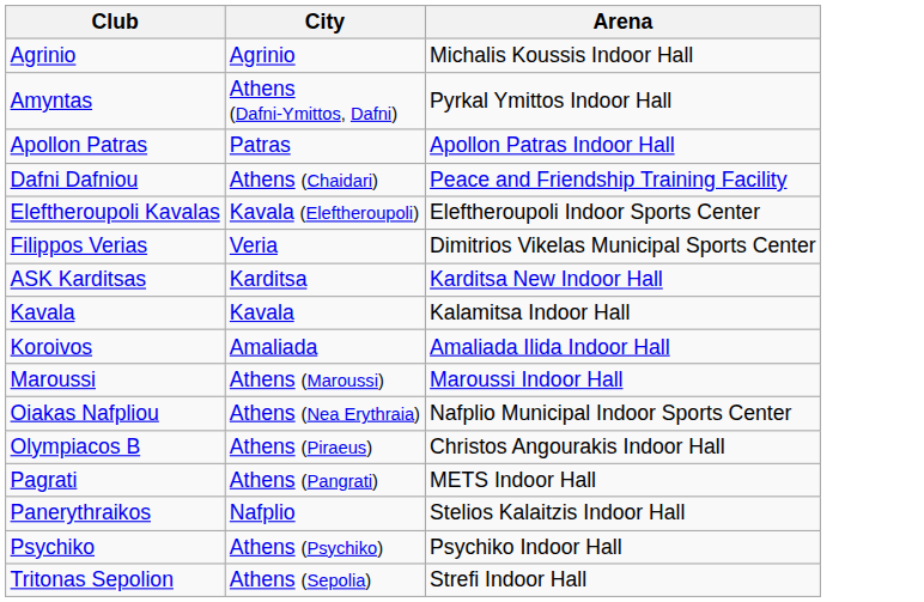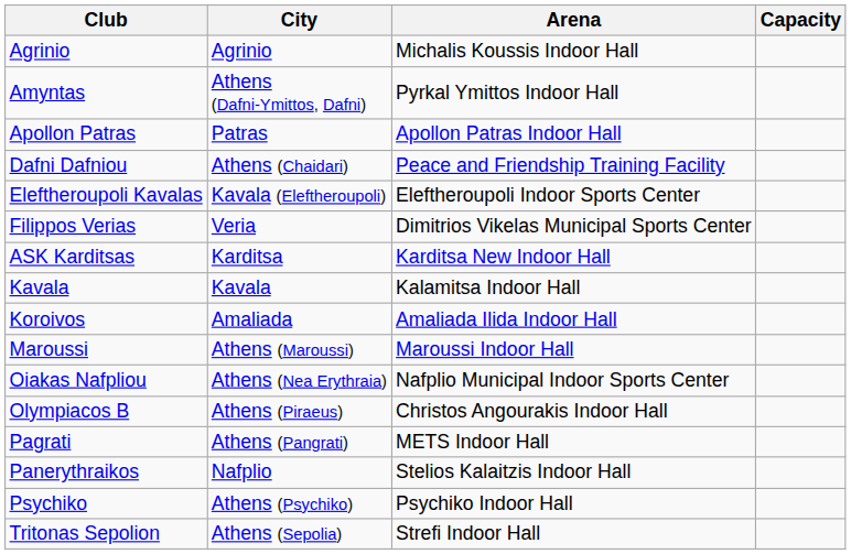 <table class="wikitable sortable">
 <tr>
 <th>Club</th>
 <th>City</th>
 <th>Arena</th>
+<th>Capacity</th>
 </tr>
 <tr>
 <td><a href='#'>Agrinio</a></td>
 <td><a href='#'>Agrinio</a></td>
 <td>Michalis Koussis Indoor Hall</td>
+<td></td>
 </tr>
 <tr>
 <td><a href='#'>Amyntas</a></td>
 <td><a href='#'>Athens</a> <br><small>(<a href='#'>Dafni-Ymittos</a>, <a href='#'>Dafni</a>)</small></td>
 <td>Pyrkal Ymittos Indoor Hall</td>
+<td></td>
 </tr>
 <tr>
 <td><a href='#'>Apollon Patras</a></td>
 <td><a href='#'>Patras</a></td>
 <td><a href='#'>Apollon Patras Indoor Hall</a></td>
+<td></td>
 </tr>
 <tr>
 <td><a href='#'>Dafni Dafniou</a></td>
 <td><a href='#'>Athens</a> <small>(<a href='#'>Chaidari</a>)</small></td>
 <td><a href='#'>Peace and Friendship Training Facility</a></td>
+<td></td>
 </tr>
 <tr>
 <td><a href='#'>Eleftheroupoli Kavalas</a></td>
 <td><a href='#'>Kavala</a> <small>(<a href='#'>Eleftheroupoli</a>)</small></td>
 <td>Eleftheroupoli Indoor Sports Center</td>
+<td></td>
 </tr>
 <tr>
 <td><a href='#'>Filippos Verias</a></td>
 <td><a href='#'>Veria</a></td>
 <td>Dimitrios Vikelas Municipal Sports Center</td>
+<td></td>
 </tr>
 <tr>
 <td><a href='#'>ASK Karditsas</a></td>
 <td><a href='#'>Karditsa</a></td>
 <td><a href='#'>Karditsa New Indoor Hall</a></td>
+<td></td>
 </tr>
 <tr>
 <td><a href='#'>Kavala</a></td>
 <td><a href='#'>Kavala</a></td>
 <td>Kalamitsa Indoor Hall</td>
+<td></td>
 </tr>
 <tr>
 <td><a href='#'>Koroivos</a></td>
 <td><a href='#'>Amaliada</a></td>
 <td><a href='#'>Amaliada Ilida Indoor Hall</a></td>
+<td></td>
 </tr>
 <tr>
 <td><a href='#'>Maroussi</a></td>
 <td><a href='#'>Athens</a> <small>(<a href='#'>Maroussi</a>)</small></td>
 <td><a href='#'>Maroussi Indoor Hall</a></td>
+<td></td>
 </tr>
 <tr>
 <td><a href='#'>Oiakas Nafpliou</a></td>
 <td><a href='#'>Athens</a> <small>(<a href='#'>Nea Erythraia</a>)</small></td>
 <td>Nafplio Municipal Indoor Sports Center</td>
+<td></td>
 </tr>
 <tr>
 <td><a href='#'>Olympiacos B</a></td>
 <td><a href='#'>Athens</a> <small>(<a href='#'>Piraeus</a>)</small></td>
 <td>Christos Angourakis Indoor Hall</td>
+<td></td>
 </tr>
 <tr>
 <td><a href='#'>Pagrati</a></td>
 <td><a href='#'>Athens</a> <small>(<a href='#'>Pangrati</a>)</small></td>
 <td>METS Indoor Hall</td>
+<td></td>
 </tr>
 <tr>
 <td><a href='#'>Panerythraikos</a></td>
 <td><a href='#'>Nafplio</a></td>
 <td>Stelios Kalaitzis Indoor Hall</td>
+<td></td>
 </tr>
 <tr>
 <td><a href='#'>Psychiko</a></td>
 <td><a href='#'>Athens</a> <small>(<a href='#'>Psychiko</a>)</small></td>
 <td>Psychiko Indoor Hall</td>
+<td></td>
 </tr>
 <tr>
 <td><a href='#'>Tritonas Sepolion</a></td>
 <td><a href='#'>Athens</a> <small>(<a href='#'>Sepolia</a>)</small></td>
 <td>Strefi Indoor Hall</td>
+<td></td>
 </tr>
 </table>
